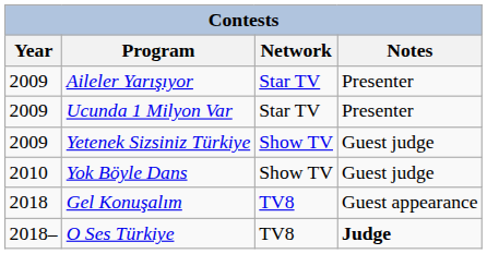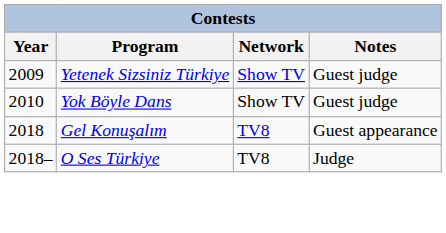 <table class="wikitable">
 <tr>
 <th colspan="4" style="background: LightSteelBlue;">Contests</th>
 </tr>
 <tr>
 <th>Year</th>
 <th>Program</th>
 <th>Network</th>
 <th>Notes</th>
-</tr>
-<tr>
-<td>2009</td>
-<td><em><a href='#'>Aileler Yarışıyor</a></em></td>
-<td><a href='#'>Star TV</a></td>
-<td>Presenter</td>
-</tr>
-<tr>
-<td>2009</td>
-<td><em><a href='#'>Ucunda 1 Milyon Var</a></em></td>
-<td>Star TV</td>
-<td>Presenter</td>
 </tr>
 <tr>
 <td>2009</td>
 <td><em><a href='#'>Yetenek Sizsiniz Türkiye</a></em></td>
 <td><a href='#'>Show TV</a></td>
 <td>Guest judge</td>
 </tr>
 <tr>
 <td>2010</td>
 <td><em><a href='#'>Yok Böyle Dans</a></em></td>
 <td>Show TV</td>
 <td>Guest judge</td>
 </tr>
 <tr>
 <td>2018</td>
 <td><em><a href='#'>Gel Konuşalım</a></em></td>
 <td><a href='#'>TV8</a></td>
 <td>Guest appearance</td>
 </tr>
 <tr>
 <td>2018–</td>
 <td><em><a href='#'>O Ses Türkiye</a></em></td>
 <td>TV8</td>
-<td><strong>Judge</strong></td>
+<td>Judge</td>
 </tr>
 </table>
